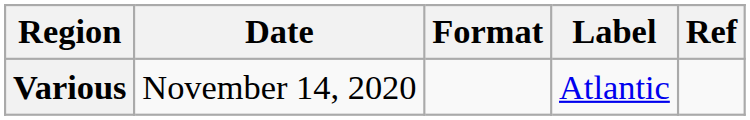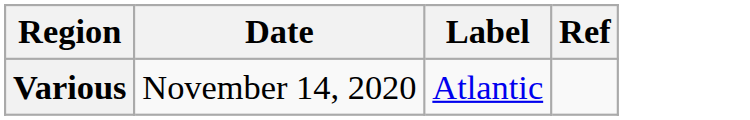 <table class="wikitable plainrowheaders">
 <tr>
 <th scope="col">Region</th>
 <th scope="col">Date</th>
-<th scope="col">Format</th>
 <th scope="col">Label</th>
 <th scope="col">Ref</th>
 </tr>
 <tr>
 <th scope="row">Various</th>
 <td>November 14, 2020</td>
-<td></td>
 <td><a href='#'>Atlantic</a></td>
 <td></td>
 </tr>
 </table>
